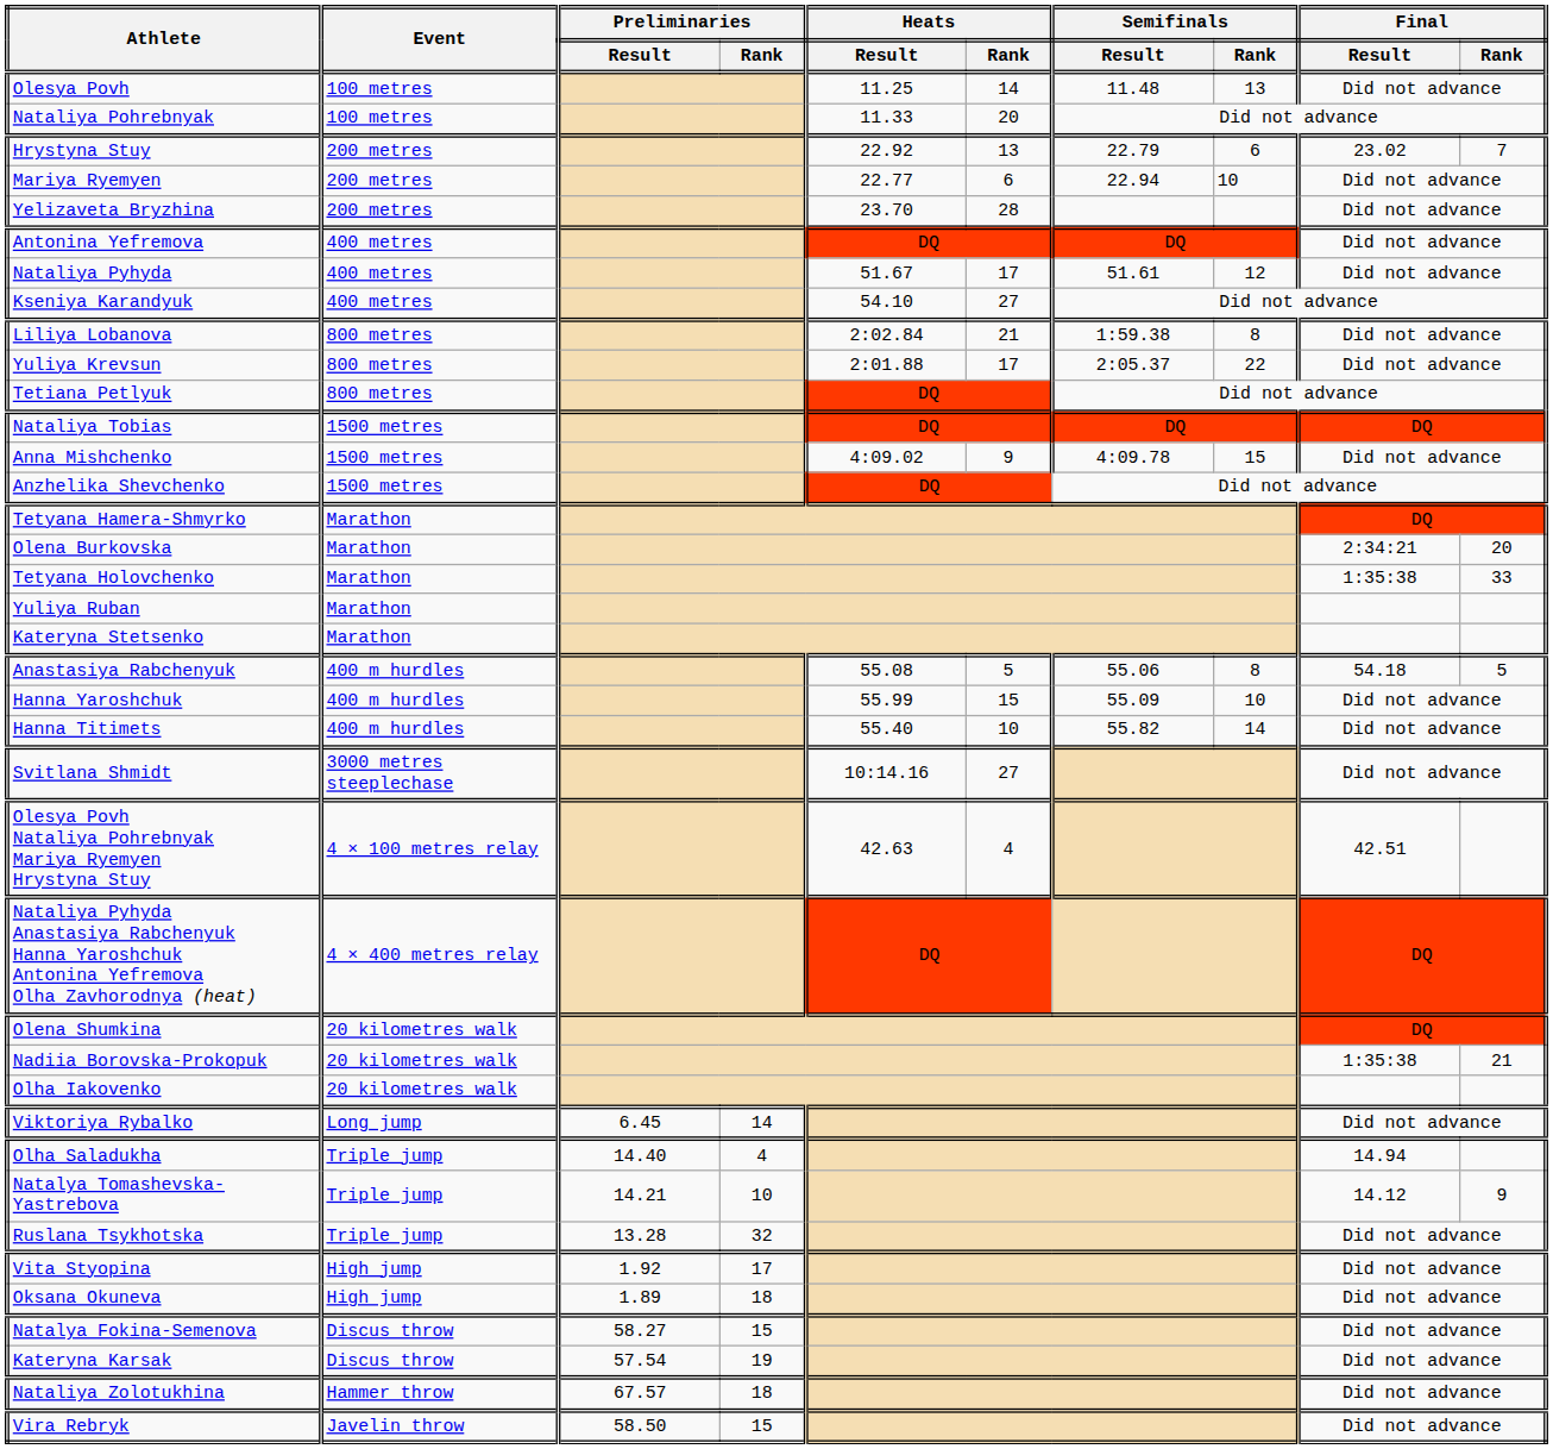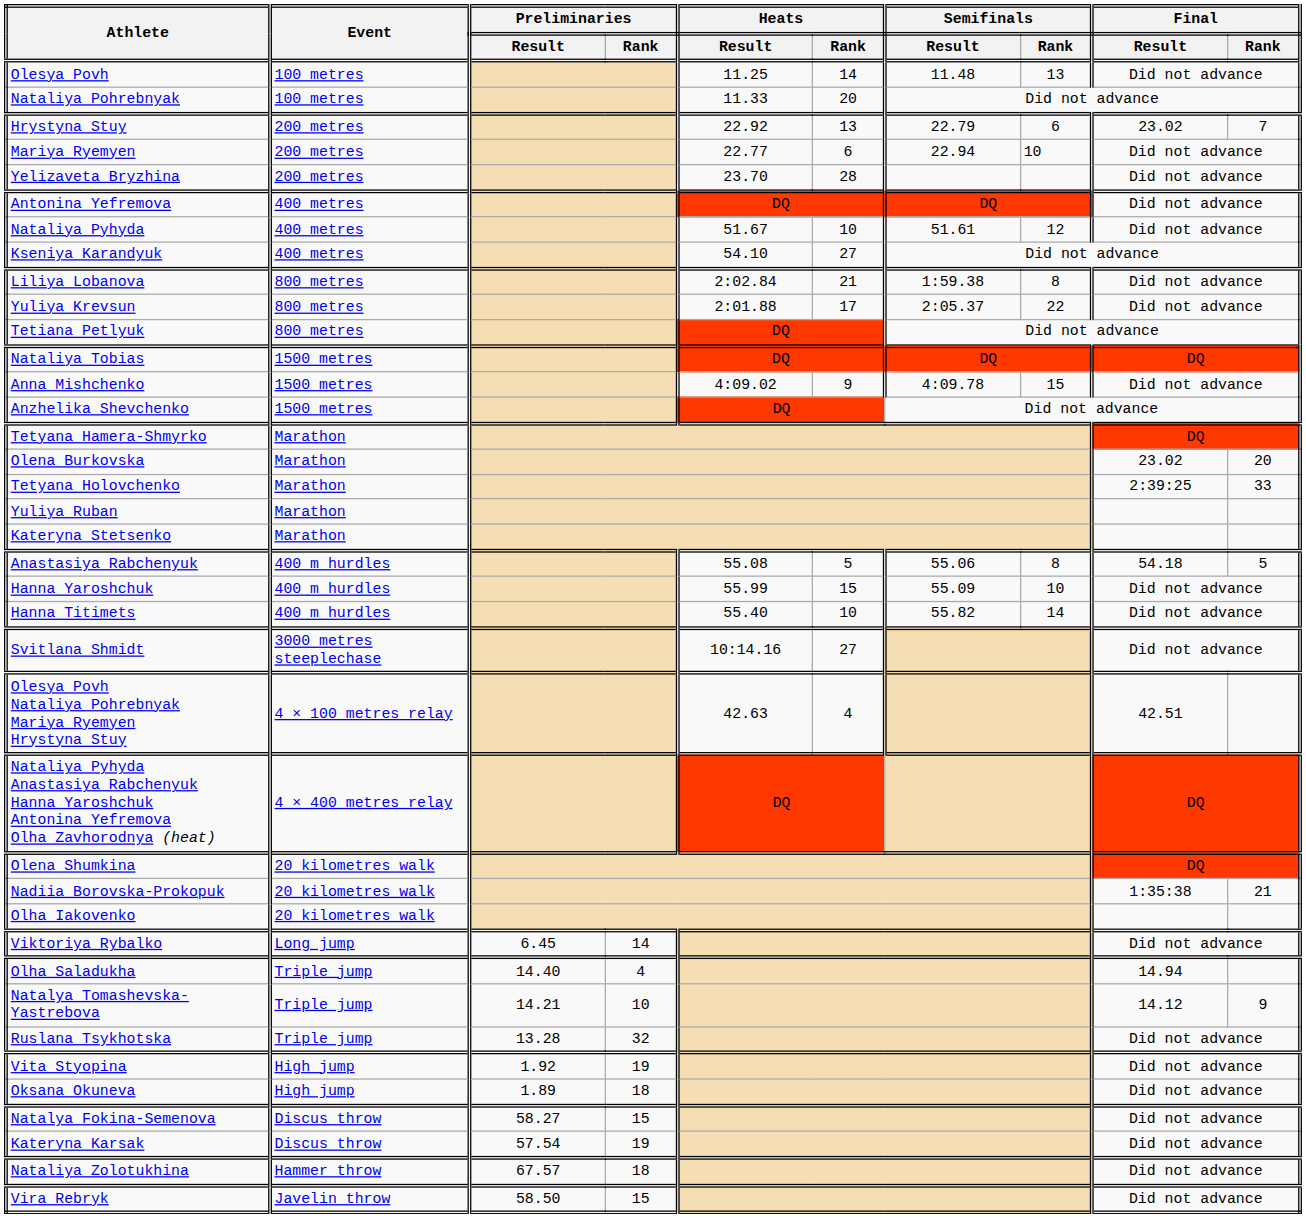 <table class=wikitable style="font-size:90%; border:double;">
 <tr>
 <th rowspan="2" style="border-right:double" width=200>Athlete</th>
 <th rowspan="2" style="border-right:double" width=150>Event</th>
 <th colspan="2" style="border-right:double; border-bottom:double;" width=150>Preliminaries</th>
 <th colspan="2" style="border-right:double; border-bottom:double;" width=150>Heats</th>
 <th colspan="2" style="border-right:double; border-bottom:double;" width=150>Semifinals</th>
 <th colspan="2" style="border-right:double; border-bottom:double;" width=150>Final</th>
 </tr>
 <tr>
 <th width=100>Result</th>
 <th style="border-right:double" width=50>Rank</th>
 <th width=100>Result</th>
 <th style="border-right:double" width=50>Rank</th>
 <th width=100>Result</th>
 <th style="border-right:double" width=50>Rank</th>
 <th width=100>Result</th>
 <th style="border-right:double" width=50>Rank</th>
 </tr>
 <tr style="border-top:double;">
 <td style="border-right:double"><a href='#'>Olesya Povh</a></td>
 <td style="border-right:double"><a href='#'>100 metres</a></td>
 <td style="border-right:double" colspan=2 bgcolor="wheat"></td>
 <td align=center>11.25</td>
 <td align=center style="border-right:double">14 </td>
 <td align=center>11.48</td>
 <td align=center style="border-right:double">13</td>
 <td colspan="2" align=center>Did not advance</td>
 </tr>
 <tr>
 <td style="border-right:double"><a href='#'>Nataliya Pohrebnyak</a></td>
 <td style="border-right:double"><a href='#'>100 metres</a></td>
 <td style="border-right:double" colspan=2 bgcolor="wheat"></td>
 <td align=center>11.33</td>
 <td align=center style="border-right:double">20</td>
 <td colspan="4" align=center>Did not advance</td>
 </tr>
 <tr style="border-top:double;">
 <td style="border-right:double"><a href='#'>Hrystyna Stuy</a></td>
 <td style="border-right:double"><a href='#'>200 metres</a></td>
 <td style="border-right:double" colspan=2 bgcolor="wheat"></td>
 <td align=center>22.92 </td>
 <td align=center style="border-right:double">13</td>
 <td align=center>22.79 </td>
 <td align=center style="border-right:double">6</td>
 <td align=center>23.02</td>
 <td align=center>7</td>
 </tr>
 <tr>
 <td style="border-right:double"><a href='#'>Mariya Ryemyen</a></td>
 <td style="border-right:double"><a href='#'>200 metres</a></td>
 <td style="border-right:double" colspan=2 bgcolor="wheat"></td>
 <td align=center>22.77</td>
 <td align=center style="border-right:double">6</td>
 <td align=center>22.94</td>
 <td style="border-right:double">10</td>
 <td colspan="2" align=center>Did not advance</td>
 </tr>
 <tr>
 <td style="border-right:double"><a href='#'>Yelizaveta Bryzhina</a></td>
 <td style="border-right:double"><a href='#'>200 metres</a></td>
 <td style="border-right:double" colspan=2 bgcolor="wheat"></td>
 <td align=center>23.70</td>
 <td align=center style="border-right:double">28 </td>
 <td align=center></td>
 <td align=center style="border-right:double"></td>
 <td colspan="2" align=center>Did not advance</td>
 </tr>
 <tr style="border-top:double;">
 <td style="border-right:double"><a href='#'>Antonina Yefremova</a></td>
 <td style="border-right:double"><a href='#'>400 metres</a></td>
 <td style="border-right:double" colspan=2 bgcolor="wheat"></td>
 <td colspan="2" bgcolor="#FF3800" align=center style="border-right:double">DQ</td>
 <td colspan="2" bgcolor="#FF3800" align=center style="border-right:double">DQ</td>
 <td colspan="2" align=center>Did not advance</td>
 </tr>
 <tr>
 <td style="border-right:double"><a href='#'>Nataliya Pyhyda</a></td>
 <td style="border-right:double"><a href='#'>400 metres</a></td>
 <td style="border-right:double" colspan=2 bgcolor="wheat"></td>
 <td align=center>51.67</td>
-<td align=center style="border-right:double">17 </td>
+<td align=center style="border-right:double">10 </td>
 <td align=center>51.61</td>
 <td align=center style="border-right:double">12</td>
 <td colspan="2" align=center>Did not advance</td>
 </tr>
 <tr>
 <td style="border-right:double"><a href='#'>Kseniya Karandyuk</a></td>
 <td style="border-right:double"><a href='#'>400 metres</a></td>
 <td style="border-right:double" colspan=2 bgcolor="wheat"></td>
 <td align=center>54.10</td>
 <td align=center style="border-right:double">27</td>
 <td colspan="4" align=center>Did not advance</td>
 </tr>
 <tr style="border-top:double;">
 <td style="border-right:double"><a href='#'>Liliya Lobanova</a></td>
 <td style="border-right:double"><a href='#'>800 metres</a></td>
 <td style="border-right:double" colspan=2 bgcolor="wheat"></td>
 <td align=center>2:02.84</td>
 <td align=center style="border-right:double">21</td>
 <td align=center>1:59.38</td>
 <td align=center style="border-right:double">8</td>
 <td colspan="2" align=center>Did not advance</td>
 </tr>
 <tr>
 <td style="border-right:double"><a href='#'>Yuliya Krevsun</a></td>
 <td style="border-right:double"><a href='#'>800 metres</a></td>
 <td style="border-right:double" colspan=2 bgcolor="wheat"></td>
 <td align=center>2:01.88</td>
 <td align=center style="border-right:double">17</td>
 <td align=center>2:05.37</td>
 <td align=center style="border-right:double">22</td>
 <td colspan="2" align=center>Did not advance</td>
 </tr>
 <tr>
 <td style="border-right:double"><a href='#'>Tetiana Petlyuk</a></td>
 <td style="border-right:double"><a href='#'>800 metres</a></td>
 <td style="border-right:double" colspan=2 bgcolor="wheat"></td>
 <td colspan="2" bgcolor="#FF3800" align=center style="border-right:double">DQ</td>
 <td colspan="4" align=center>Did not advance</td>
 </tr>
 <tr style="border-top:double;">
 <td style="border-right:double"><a href='#'>Nataliya Tobias</a></td>
 <td style="border-right:double"><a href='#'>1500 metres</a></td>
 <td style="border-right:double" colspan=2 bgcolor="wheat"></td>
 <td colspan="2" bgcolor="#FF3800" align=center style="border-right:double">DQ</td>
 <td colspan="2" bgcolor="#FF3800" align=center style="border-right:double">DQ</td>
 <td colspan="2" bgcolor="#FF3800" align=center style="border-right:double">DQ</td>
 </tr>
 <tr>
 <td style="border-right:double"><a href='#'>Anna Mishchenko</a></td>
 <td style="border-right:double"><a href='#'>1500 metres</a></td>
 <td style="border-right:double" colspan=2 bgcolor="wheat"></td>
 <td align=center>4:09.02</td>
 <td align=center style="border-right:double">9</td>
 <td align=center>4:09.78</td>
 <td align=center style="border-right:double">15</td>
 <td colspan="2" align=center>Did not advance</td>
 </tr>
 <tr>
 <td style="border-right:double"><a href='#'>Anzhelika Shevchenko</a></td>
 <td style="border-right:double"><a href='#'>1500 metres</a></td>
 <td style="border-right:double" colspan=2 bgcolor="wheat"></td>
 <td colspan=2, bgcolor="#FF3800", align=center>DQ</td>
 <td colspan="4" align=center>Did not advance</td>
 </tr>
 <tr style="border-top:double;">
 <td style="border-right:double"><a href='#'>Tetyana Hamera-Shmyrko</a></td>
 <td style="border-right:double"><a href='#'>Marathon</a></td>
 <td style="border-right:double" colspan=6 bgcolor="wheat"></td>
 <td colspan=2, bgcolor="#FF3800", align=center>DQ</td>
 </tr>
 <tr>
 <td style="border-right:double"><a href='#'>Olena Burkovska</a></td>
 <td style="border-right:double"><a href='#'>Marathon</a></td>
 <td style="border-right:double" colspan=6 bgcolor="wheat"></td>
-<td align=center>2:34:21</td>
+<td align=center>23.02</td>
 <td align=center>20</td>
 </tr>
 <tr>
 <td style="border-right:double"><a href='#'>Tetyana Holovchenko</a></td>
 <td style="border-right:double"><a href='#'>Marathon</a></td>
 <td style="border-right:double" colspan=6 bgcolor="wheat"></td>
-<td align=center>1:35:38</td>
+<td align=center>2:39:25 </td>
 <td align=center>33</td>
 </tr>
 <tr>
 <td style="border-right:double"><a href='#'>Yuliya Ruban</a></td>
 <td style="border-right:double"><a href='#'>Marathon</a></td>
 <td style="border-right:double" colspan=6 bgcolor="wheat"></td>
 <td align=center></td>
 <td></td>
 </tr>
 <tr>
 <td style="border-right:double"><a href='#'>Kateryna Stetsenko</a></td>
 <td style="border-right:double"><a href='#'>Marathon</a></td>
 <td style="border-right:double" colspan=6 bgcolor="wheat"></td>
 <td align=center></td>
 <td></td>
 </tr>
 <tr style="border-top:double;">
 <td style="border-right:double"><a href='#'>Anastasiya Rabchenyuk</a></td>
 <td style="border-right:double"><a href='#'>400 m hurdles</a></td>
 <td style="border-right:double" colspan=2 bgcolor="wheat"></td>
 <td align=center>55.08</td>
 <td align=center style="border-right:double">5</td>
 <td align=center>55.06</td>
 <td align=center style="border-right:double">8</td>
 <td align=center>54.18 </td>
 <td align=center>5</td>
 </tr>
 <tr>
 <td style="border-right:double"><a href='#'>Hanna Yaroshchuk</a></td>
 <td style="border-right:double"><a href='#'>400 m hurdles</a></td>
 <td style="border-right:double" colspan=2 bgcolor="wheat"></td>
 <td align=center>55.99</td>
 <td align=center style="border-right:double">15</td>
 <td align=center>55.09</td>
 <td align=center style="border-right:double">10</td>
 <td colspan="2" align=center>Did not advance</td>
 </tr>
 <tr>
 <td style="border-right:double"><a href='#'>Hanna Titimets</a></td>
 <td style="border-right:double"><a href='#'>400 m hurdles</a></td>
 <td style="border-right:double" colspan=2 bgcolor="wheat"></td>
 <td align=center>55.40</td>
 <td align=center style="border-right:double">10</td>
 <td align=center>55.82</td>
 <td align=center style="border-right:double">14</td>
 <td colspan="2" align=center>Did not advance</td>
 </tr>
 <tr style="border-top:double;">
 <td style="border-right:double"><a href='#'>Svitlana Shmidt</a></td>
 <td style="border-right:double"><a href='#'>3000 metres steeplechase</a></td>
 <td style="border-right:double" colspan=2 bgcolor="wheat"></td>
 <td align=center>10:14.16</td>
 <td align=center style="border-right:double">27</td>
 <td style="border-right:double" colspan=2 bgcolor="wheat"></td>
 <td align=center colspan=2>Did not advance</td>
 </tr>
 <tr style="border-top:double;">
 <td style="border-right:double"><a href='#'>Olesya Povh</a><br><a href='#'>Nataliya Pohrebnyak</a><br><a href='#'>Mariya Ryemyen</a><br><a href='#'>Hrystyna Stuy</a><br></td>
 <td style="border-right:double"><a href='#'>4 × 100 metres relay</a></td>
 <td style="border-right:double" colspan=2 bgcolor="wheat"></td>
 <td align=center>42.63 </td>
 <td align=center style="border-right:double">4</td>
 <td style="border-right:double" colspan=2 bgcolor="wheat"></td>
 <td align=center>42.51 </td>
 <td align=center></td>
 </tr>
 <tr style="border-top:double;">
 <td style="border-right:double"><a href='#'>Nataliya Pyhyda</a><br><a href='#'>Anastasiya Rabchenyuk</a><br><a href='#'>Hanna Yaroshchuk</a><br><a href='#'>Antonina Yefremova</a><br><a href='#'>Olha Zavhorodnya</a> <em>(heat)</em></td>
 <td style="border-right:double"><a href='#'>4 × 400 metres relay</a></td>
 <td style="border-right:double" colspan=2 bgcolor="wheat"></td>
 <td colspan=2, bgcolor="#FF3800", align=center>DQ</td>
 <td style="border-right:double" colspan=2 bgcolor="wheat"></td>
 <td colspan=2, bgcolor="#FF3800", align=center>DQ</td>
 </tr>
 <tr style="border-top:double;">
 <td style="border-right:double"><a href='#'>Olena Shumkina</a></td>
 <td style="border-right:double"><a href='#'>20 kilometres walk</a></td>
 <td style="border-right:double" colspan=6 bgcolor="wheat"></td>
 <td colspan=2, bgcolor="#FF3800", align=center>DQ</td>
 </tr>
 <tr>
 <td style="border-right:double"><a href='#'>Nadiia Borovska-Prokopuk</a></td>
 <td style="border-right:double"><a href='#'>20 kilometres walk</a></td>
 <td style="border-right:double" colspan=6 bgcolor="wheat"></td>
 <td align=center>1:35:38</td>
 <td align=center>21</td>
 </tr>
 <tr>
 <td style="border-right:double"><a href='#'>Olha Iakovenko</a></td>
 <td style="border-right:double"><a href='#'>20 kilometres walk</a></td>
 <td style="border-right:double" colspan=6 bgcolor="wheat"></td>
 <td align=center></td>
 <td align=center></td>
 </tr>
 <tr style="border-top:double;">
 <td style="border-right:double"><a href='#'>Viktoriya Rybalko</a></td>
 <td style="border-right:double"><a href='#'>Long jump</a></td>
 <td align=center>6.45</td>
 <td align=center style="border-right:double">14</td>
 <td style="border-right:double" colspan=4 bgcolor="wheat"></td>
 <td align=center colspan=2>Did not advance</td>
 </tr>
 <tr style="border-top:double;">
 <td style="border-right:double"><a href='#'>Olha Saladukha</a></td>
 <td style="border-right:double"><a href='#'>Triple jump</a></td>
 <td align=center>14.40</td>
 <td align=center style="border-right:double">4</td>
 <td style="border-right:double" colspan=4 bgcolor="wheat"></td>
 <td align=center>14.94</td>
 <td align=center></td>
 </tr>
 <tr>
 <td style="border-right:double"><a href='#'>Natalya Tomashevska-Yastrebova</a></td>
 <td style="border-right:double"><a href='#'>Triple jump</a></td>
 <td align=center>14.21</td>
 <td align=center style="border-right:double">10</td>
 <td style="border-right:double" colspan=4 bgcolor="wheat"></td>
 <td align=center>14.12</td>
 <td align=center>9</td>
 </tr>
 <tr>
 <td style="border-right:double"><a href='#'>Ruslana Tsykhotska</a></td>
 <td style="border-right:double"><a href='#'>Triple jump</a></td>
 <td align=center>13.28</td>
 <td align=center style="border-right:double">32</td>
 <td style="border-right:double" colspan=4 bgcolor="wheat"></td>
 <td colspan="2" align=center>Did not advance</td>
 </tr>
 <tr style="border-top:double;">
 <td style="border-right:double"><a href='#'>Vita Styopina</a></td>
 <td style="border-right:double"><a href='#'>High jump</a></td>
 <td align=center>1.92</td>
-<td align=center style="border-right:double">17</td>
+<td align=center style="border-right:double">19</td>
 <td style="border-right:double" colspan=4 bgcolor="wheat"></td>
 <td colspan="2" align=center>Did not advance</td>
 </tr>
 <tr>
 <td style="border-right:double"><a href='#'>Oksana Okuneva</a></td>
 <td style="border-right:double"><a href='#'>High jump</a></td>
 <td align=center>1.89</td>
 <td align=center style="border-right:double">18</td>
 <td style="border-right:double" colspan=4 bgcolor="wheat"></td>
 <td colspan="2" align=center>Did not advance</td>
 </tr>
 <tr style="border-top:double;">
 <td style="border-right:double"><a href='#'>Natalya Fokina-Semenova</a></td>
 <td style="border-right:double"><a href='#'>Discus throw</a></td>
 <td align=center>58.27</td>
 <td align=center style="border-right:double">15</td>
 <td style="border-right:double" colspan=4 bgcolor="wheat"></td>
 <td colspan=2 align=center>Did not advance</td>
 </tr>
 <tr>
 <td style="border-right:double"><a href='#'>Kateryna Karsak</a></td>
 <td style="border-right:double"><a href='#'>Discus throw</a></td>
 <td align=center>57.54</td>
 <td align=center style="border-right:double">19</td>
 <td style="border-right:double" colspan=4 bgcolor="wheat"></td>
 <td colspan=2 align=center>Did not advance</td>
 </tr>
 <tr style="border-top:double;">
 <td style="border-right:double"><a href='#'>Nataliya Zolotukhina</a></td>
 <td style="border-right:double"><a href='#'>Hammer throw</a></td>
 <td align=center>67.57</td>
 <td align=center style="border-right:double">18</td>
 <td style="border-right:double" colspan=4 bgcolor="wheat"></td>
 <td colspan="2" align=center>Did not advance</td>
 </tr>
 <tr style="border-top:double;">
 <td style="border-right:double"><a href='#'>Vira Rebryk</a></td>
 <td style="border-right:double"><a href='#'>Javelin throw</a></td>
 <td align=center>58.50</td>
 <td align=center style="border-right:double">15</td>
 <td style="border-right:double" colspan=4 bgcolor="wheat"></td>
 <td colspan="2" align=center>Did not advance</td>
 </tr>
 </table>
